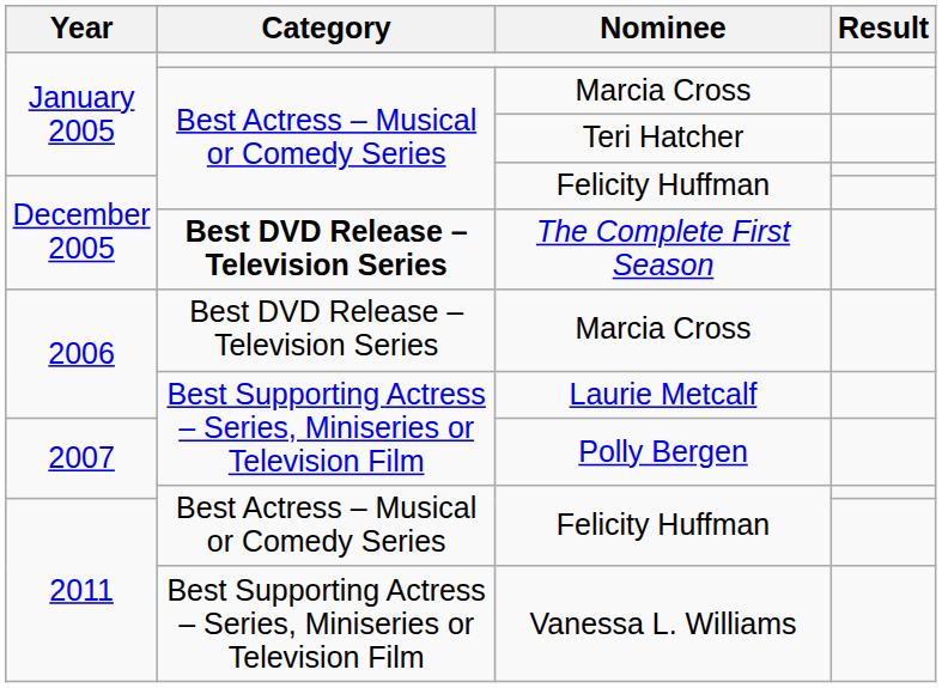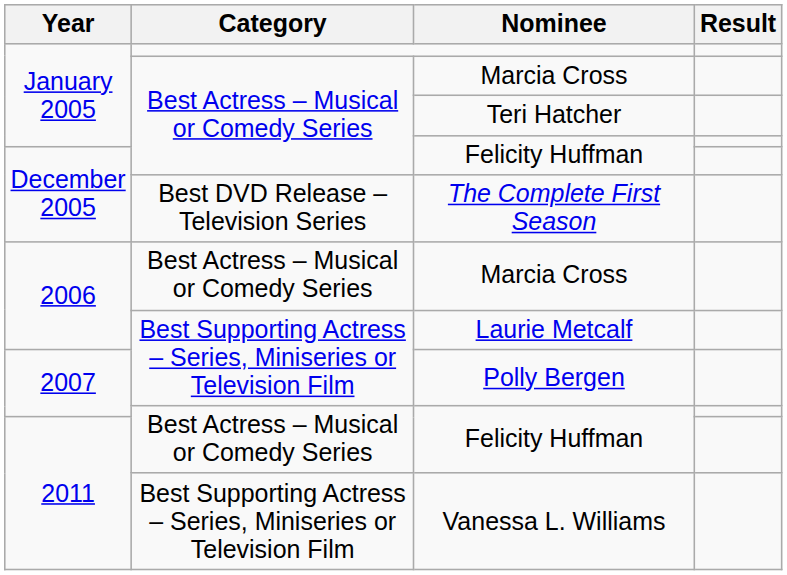 <table class="wikitable" width="80%">
 <tr>
 <th width="10%">Year</th>
 <th width="40%">Category</th>
 <th width="40%">Nominee</th>
 <th width="10%">Result</th>
 </tr>
 <tr>
 <td rowspan="4" align="center"><a href='#'>January 2005</a></td>
 <td align="center" colspan="2"></td>
 <td></td>
 </tr>
 <tr>
 <td rowspan="4" align="center"><a href='#'>Best Actress – Musical or Comedy Series</a></td>
 <td align="center">Marcia Cross</td>
 <td></td>
 </tr>
 <tr>
 <td align="center">Teri Hatcher</td>
 <td></td>
 </tr>
 <tr>
 <td align="center" rowspan="2">Felicity Huffman</td>
 <td></td>
 </tr>
 <tr>
 <td rowspan="2" align="center"><a href='#'>December 2005</a></td>
 <td></td>
 </tr>
 <tr>
-<td align="center"><strong>Best DVD Release – Television Series</strong></td>
+<td align="center">Best DVD Release – Television Series</td>
 <td align="center"><em><a href='#'>The Complete First Season</a></em></td>
 <td></td>
 </tr>
 <tr>
 <td rowspan="2" align="center"><a href='#'>2006</a></td>
-<td align="center">Best DVD Release – Television Series</td>
+<td align="center">Best Actress – Musical or Comedy Series</td>
 <td align="center">Marcia Cross</td>
 <td></td>
 </tr>
 <tr>
 <td align="center" rowspan="2"><a href='#'>Best Supporting Actress – Series, Miniseries or Television Film</a></td>
 <td align="center"><a href='#'>Laurie Metcalf</a></td>
 <td></td>
 </tr>
 <tr>
 <td rowspan="2" align="center"><a href='#'>2007</a></td>
 <td align="center"><a href='#'>Polly Bergen</a></td>
 <td></td>
 </tr>
 <tr>
 <td align="center" rowspan="2">Best Actress – Musical or Comedy Series</td>
 <td align="center" rowspan="2">Felicity Huffman</td>
 <td></td>
 </tr>
 <tr>
 <td rowspan="2" align="center"><a href='#'>2011</a></td>
 <td></td>
 </tr>
 <tr>
 <td align="center">Best Supporting Actress – Series, Miniseries or Television Film</td>
 <td align="center">Vanessa L. Williams</td>
 <td></td>
 </tr>
 </table>
